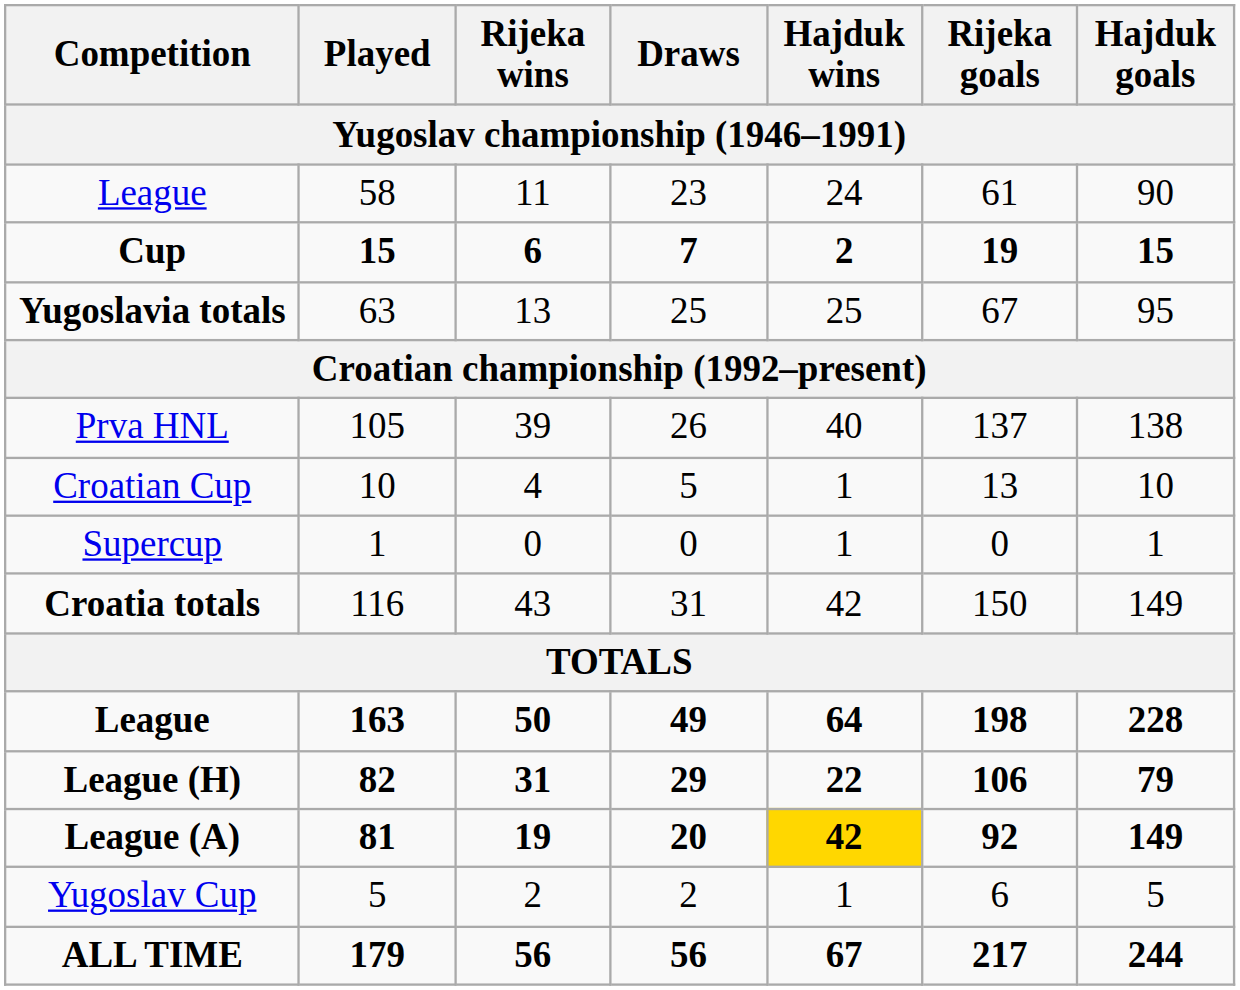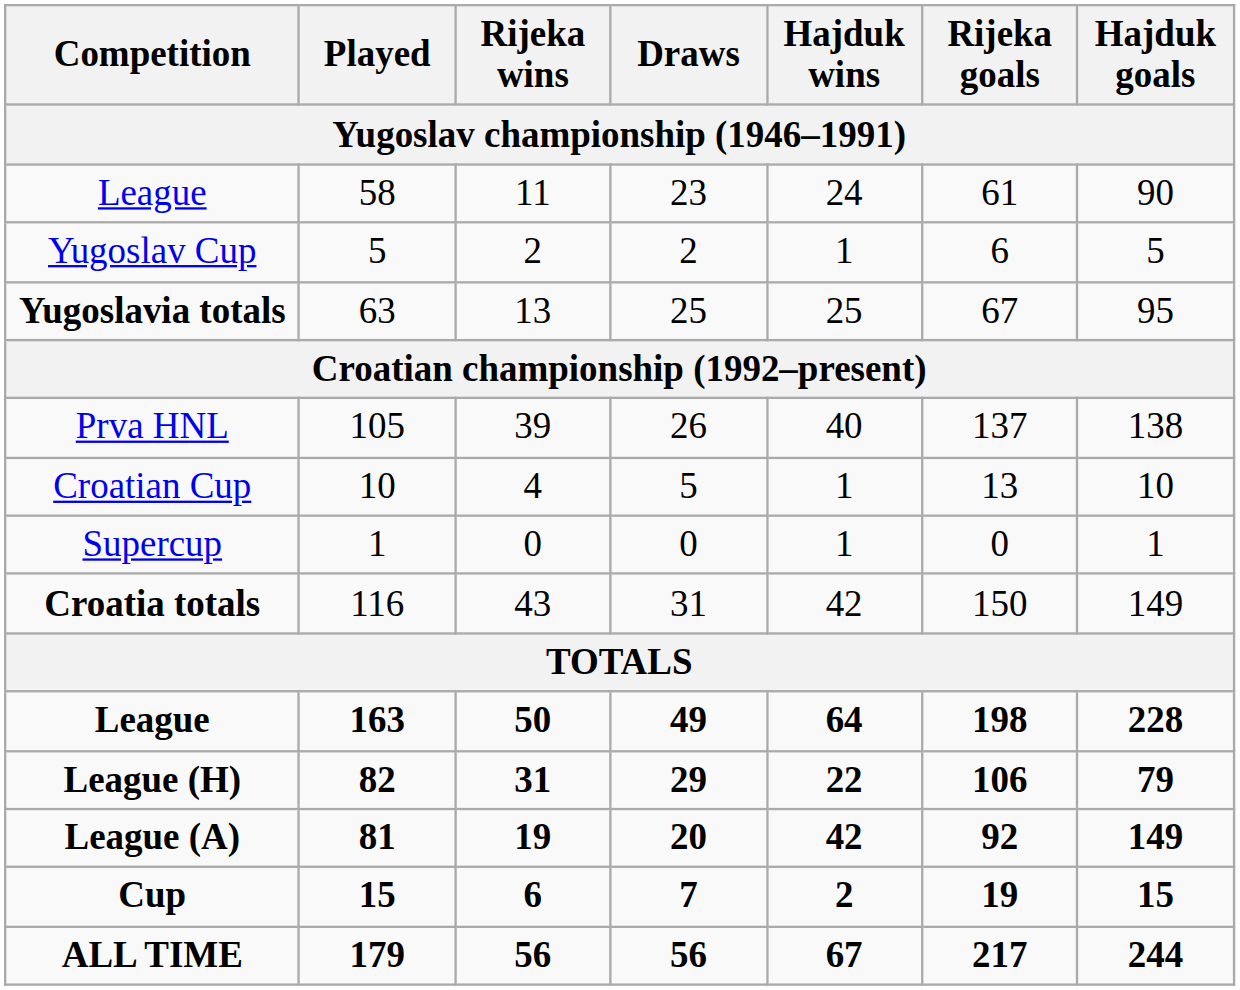 <table class="wikitable" style="text-align: center">
 <tr>
 <th width="120">Competition</th>
 <th width="60">Played</th>
 <th width="60">Rijeka wins</th>
 <th width="60">Draws</th>
 <th width="60">Hajduk wins</th>
 <th width="60">Rijeka goals</th>
 <th width="60">Hajduk goals</th>
 </tr>
 <tr>
 <th colspan="7"> Yugoslav championship (1946–1991)</th>
 </tr>
 <tr>
 <td><a href='#'>League</a></td>
 <td>58</td>
 <td>11</td>
 <td>23</td>
 <td>24</td>
 <td>61</td>
 <td>90</td>
 </tr>
 <tr>
-<td><strong>Cup</strong></td>
-<td><strong>15</strong></td>
-<td><strong>6</strong></td>
-<td><strong>7</strong></td>
-<td><strong>2</strong></td>
-<td><strong>19</strong></td>
-<td><strong>15</strong></td>
+<td><a href='#'>Yugoslav Cup</a></td>
+<td>5</td>
+<td>2</td>
+<td>2</td>
+<td>1</td>
+<td>6</td>
+<td>5</td>
 </tr>
 <tr>
 <td><strong>Yugoslavia totals</strong></td>
 <td>63</td>
 <td>13</td>
 <td>25</td>
 <td>25</td>
 <td>67</td>
 <td>95</td>
 </tr>
 <tr>
 <th colspan="7"> Croatian championship (1992–present)</th>
 </tr>
 <tr>
 <td><a href='#'>Prva HNL</a></td>
 <td>105</td>
 <td>39</td>
 <td>26</td>
 <td>40</td>
 <td>137</td>
 <td>138</td>
 </tr>
 <tr>
 <td><a href='#'>Croatian Cup</a></td>
 <td>10</td>
 <td>4</td>
 <td>5</td>
 <td>1</td>
 <td>13</td>
 <td>10</td>
 </tr>
 <tr>
 <td><a href='#'>Supercup</a></td>
 <td>1</td>
 <td>0</td>
 <td>0</td>
 <td>1</td>
 <td>0</td>
 <td>1</td>
 </tr>
 <tr>
 <td><strong>Croatia totals</strong></td>
 <td>116</td>
 <td>43</td>
 <td>31</td>
 <td>42</td>
 <td>150</td>
 <td>149</td>
 </tr>
 <tr bgcolor=#EEEEEE>
 <th colspan="7">TOTALS</th>
 </tr>
 <tr>
 <td><strong>League</strong></td>
 <td><strong>163</strong></td>
 <td><strong>50</strong></td>
 <td><strong>49</strong></td>
 <td><strong>64</strong></td>
 <td><strong>198</strong></td>
 <td><strong>228</strong></td>
 </tr>
 <tr>
 <td><strong>League (H)</strong></td>
 <td><strong>82</strong></td>
 <td><strong>31</strong></td>
 <td><strong>29</strong></td>
 <td><strong>22</strong></td>
 <td><strong>106</strong></td>
 <td><strong>79</strong></td>
 </tr>
 <tr>
 <td><strong>League (A)</strong></td>
 <td><strong>81</strong></td>
 <td><strong>19</strong></td>
 <td><strong>20</strong></td>
-<td style="background: gold;"><strong>42</strong></td>
+<td><strong>42</strong></td>
 <td><strong>92</strong></td>
 <td><strong>149</strong></td>
 </tr>
 <tr>
-<td><a href='#'>Yugoslav Cup</a></td>
-<td>5</td>
-<td>2</td>
-<td>2</td>
-<td>1</td>
-<td>6</td>
-<td>5</td>
+<td><strong>Cup</strong></td>
+<td><strong>15</strong></td>
+<td><strong>6</strong></td>
+<td><strong>7</strong></td>
+<td><strong>2</strong></td>
+<td><strong>19</strong></td>
+<td><strong>15</strong></td>
 </tr>
 <tr>
 <td><strong>ALL TIME</strong></td>
 <td><strong>179</strong></td>
 <td><strong>56</strong></td>
 <td><strong>56</strong></td>
 <td><strong>67</strong></td>
 <td><strong>217</strong></td>
 <td><strong>244</strong></td>
 </tr>
 </table>
